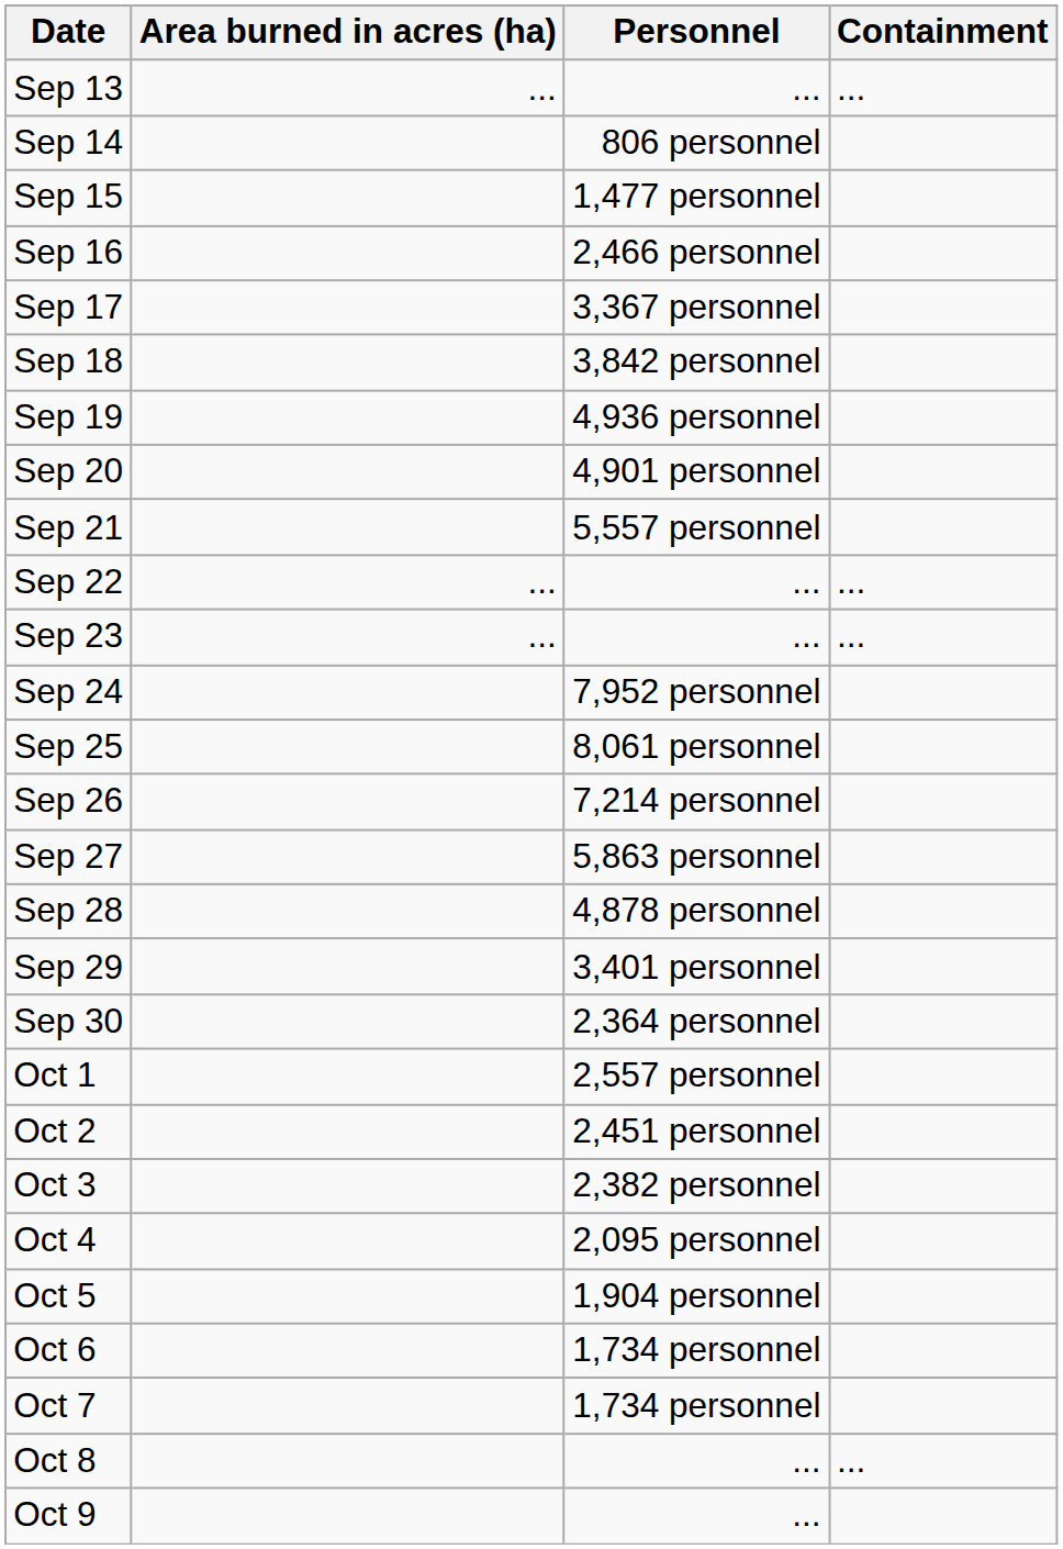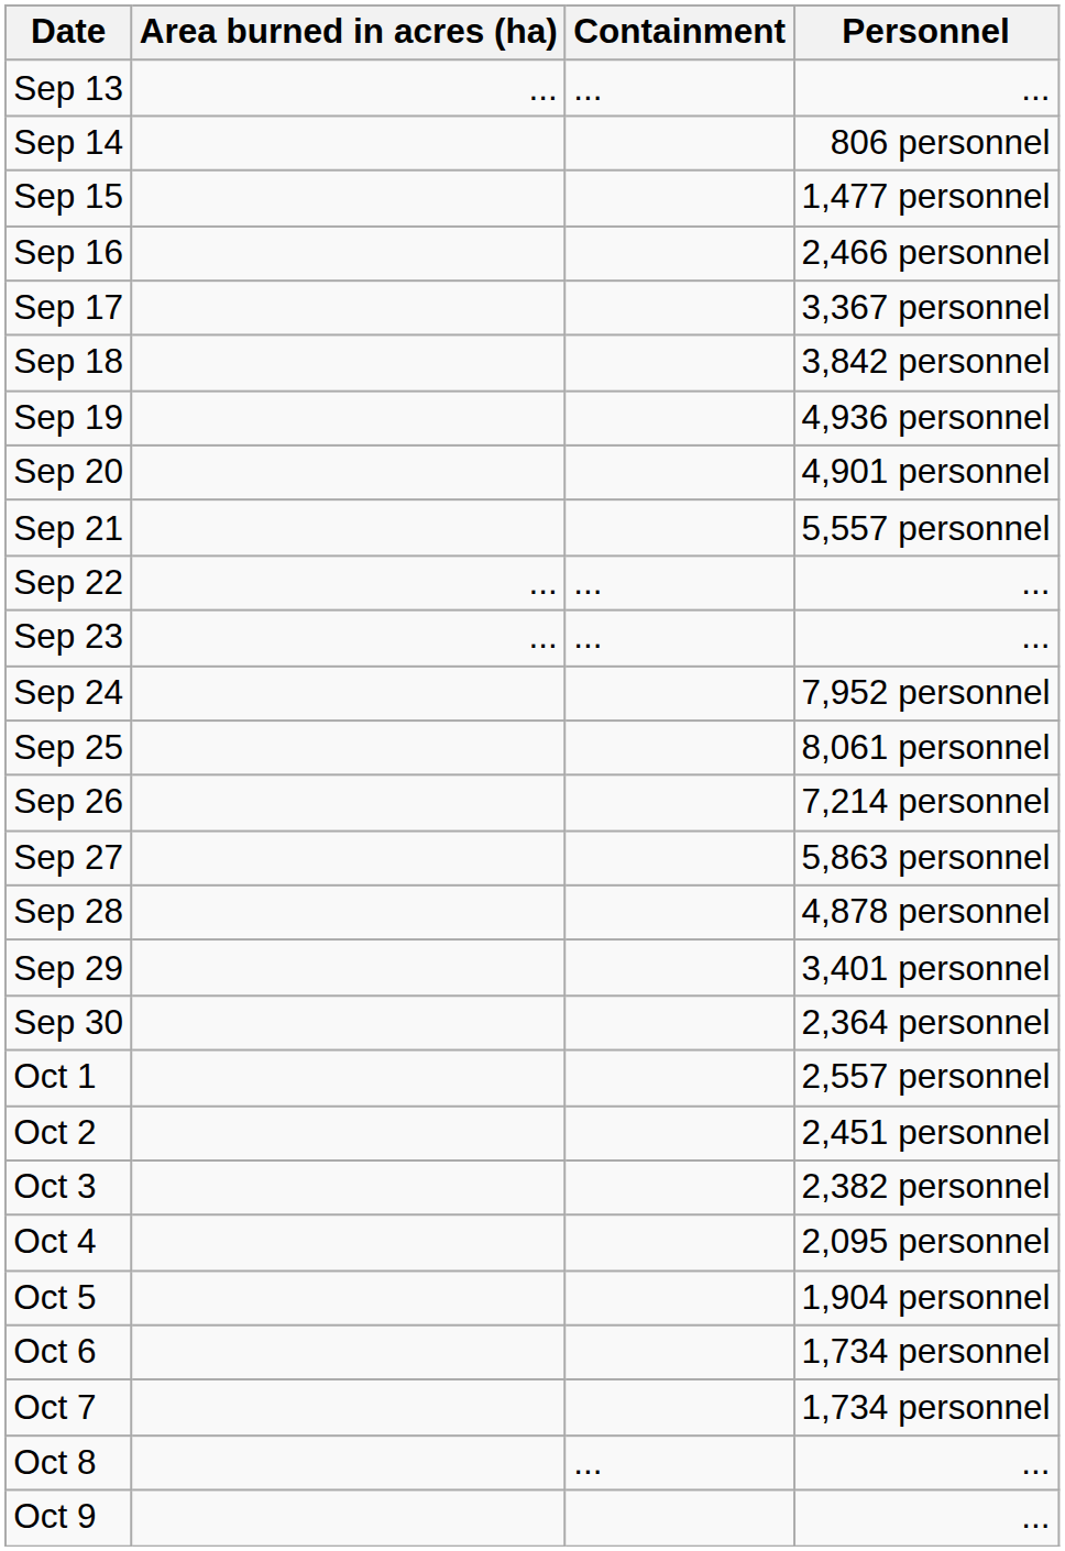 <table class="wikitable" style="text-align: right;">
 <tr>
 <th>Date</th>
 <th>Area burned in acres (ha)</th>
+<th>Containment</th>
 <th>Personnel</th>
-<th>Containment</th>
 </tr>
 <tr>
 <td style="text-align: left;">Sep 13</td>
 <td>...</td>
+<td style="text-align: left;">...</td>
 <td>...</td>
-<td style="text-align: left;">...</td>
 </tr>
 <tr>
 <td style="text-align: left;">Sep 14</td>
 <td></td>
+<td style="text-align: left;"></td>
 <td>806 personnel</td>
-<td style="text-align: left;"></td>
 </tr>
 <tr>
 <td style="text-align: left;">Sep 15</td>
 <td></td>
+<td style="text-align: left;"></td>
 <td>1,477 personnel</td>
-<td style="text-align: left;"></td>
 </tr>
 <tr>
 <td style="text-align: left;">Sep 16</td>
 <td></td>
+<td style="text-align: left;"></td>
 <td>2,466 personnel</td>
-<td style="text-align: left;"></td>
 </tr>
 <tr>
 <td style="text-align: left;">Sep 17</td>
 <td></td>
+<td style="text-align: left;"></td>
 <td>3,367 personnel</td>
-<td style="text-align: left;"></td>
 </tr>
 <tr>
 <td style="text-align: left;">Sep 18</td>
 <td></td>
+<td style="text-align: left;"></td>
 <td>3,842 personnel</td>
-<td style="text-align: left;"></td>
 </tr>
 <tr>
 <td style="text-align: left;">Sep 19</td>
 <td></td>
+<td style="text-align: left;"></td>
 <td>4,936 personnel</td>
-<td style="text-align: left;"></td>
 </tr>
 <tr>
 <td style="text-align: left;">Sep 20</td>
 <td></td>
+<td style="text-align: left;"></td>
 <td>4,901 personnel</td>
-<td style="text-align: left;"></td>
 </tr>
 <tr>
 <td style="text-align: left;">Sep 21</td>
 <td></td>
+<td style="text-align: left;"></td>
 <td>5,557 personnel</td>
-<td style="text-align: left;"></td>
 </tr>
 <tr>
 <td style="text-align: left;">Sep 22</td>
 <td>...</td>
+<td style="text-align: left;">...</td>
 <td>...</td>
-<td style="text-align: left;">...</td>
 </tr>
 <tr>
 <td style="text-align: left;">Sep 23</td>
 <td>...</td>
+<td style="text-align: left;">...</td>
 <td>...</td>
-<td style="text-align: left;">...</td>
 </tr>
 <tr>
 <td style="text-align: left;">Sep 24</td>
 <td></td>
+<td style="text-align: left;"></td>
 <td>7,952 personnel</td>
-<td style="text-align: left;"></td>
 </tr>
 <tr>
 <td style="text-align: left;">Sep 25</td>
 <td></td>
+<td style="text-align: left;"></td>
 <td>8,061 personnel</td>
-<td style="text-align: left;"></td>
 </tr>
 <tr>
 <td style="text-align: left;">Sep 26</td>
 <td></td>
+<td style="text-align: left;"></td>
 <td>7,214 personnel</td>
-<td style="text-align: left;"></td>
 </tr>
 <tr>
 <td style="text-align: left;">Sep 27</td>
 <td></td>
+<td style="text-align: left;"></td>
 <td>5,863 personnel</td>
-<td style="text-align: left;"></td>
 </tr>
 <tr>
 <td style="text-align: left;">Sep 28</td>
 <td></td>
+<td style="text-align: left;"></td>
 <td>4,878 personnel</td>
-<td style="text-align: left;"></td>
 </tr>
 <tr>
 <td style="text-align: left;">Sep 29</td>
 <td></td>
+<td style="text-align: left;"></td>
 <td>3,401 personnel</td>
-<td style="text-align: left;"></td>
 </tr>
 <tr>
 <td style="text-align: left;">Sep 30</td>
 <td></td>
+<td style="text-align: left;"></td>
 <td>2,364 personnel</td>
-<td style="text-align: left;"></td>
 </tr>
 <tr>
 <td style="text-align: left;">Oct 1</td>
 <td></td>
+<td style="text-align: left;"></td>
 <td>2,557 personnel</td>
-<td style="text-align: left;"></td>
 </tr>
 <tr>
 <td style="text-align: left;">Oct 2</td>
 <td></td>
+<td style="text-align: left;"></td>
 <td>2,451 personnel</td>
-<td style="text-align: left;"></td>
 </tr>
 <tr>
 <td style="text-align: left;">Oct 3</td>
 <td></td>
+<td style="text-align: left;"></td>
 <td>2,382 personnel</td>
-<td style="text-align: left;"></td>
 </tr>
 <tr>
 <td style="text-align: left;">Oct 4</td>
 <td></td>
+<td style="text-align: left;"></td>
 <td>2,095 personnel</td>
-<td style="text-align: left;"></td>
 </tr>
 <tr>
 <td style="text-align: left;">Oct 5</td>
 <td></td>
+<td style="text-align: left;"></td>
 <td>1,904 personnel</td>
-<td style="text-align: left;"></td>
 </tr>
 <tr>
 <td style="text-align: left;">Oct 6</td>
 <td></td>
+<td style="text-align: left;"></td>
 <td>1,734 personnel</td>
-<td style="text-align: left;"></td>
 </tr>
 <tr>
 <td style="text-align: left;">Oct 7</td>
 <td></td>
+<td style="text-align: left;"></td>
 <td>1,734 personnel</td>
-<td style="text-align: left;"></td>
 </tr>
 <tr>
 <td style="text-align: left;">Oct 8</td>
 <td></td>
+<td style="text-align: left;">...</td>
 <td>...</td>
-<td style="text-align: left;">...</td>
 </tr>
 <tr>
 <td style="text-align: left;">Oct 9</td>
 <td></td>
+<td style="text-align: left;"></td>
 <td>...</td>
-<td style="text-align: left;"></td>
 </tr>
 </table>
